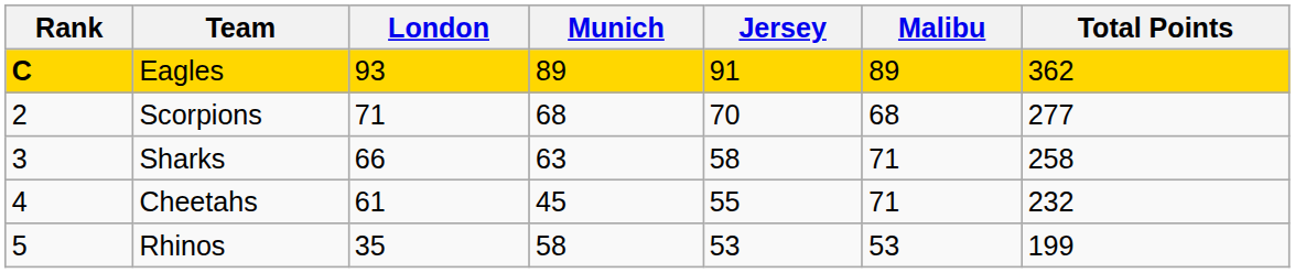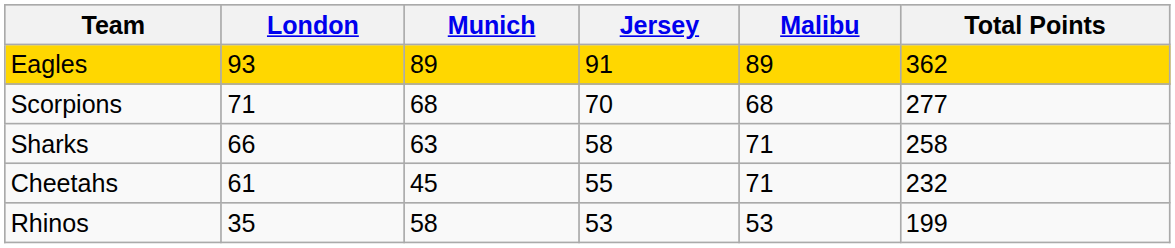 <table class="wikitable" style="text-align:left; font-size:95%; width:80%">
 <tr>
-<th>Rank</th>
 <th>Team</th>
 <th><a href='#'>London</a></th>
 <th><a href='#'>Munich</a></th>
 <th><a href='#'>Jersey</a></th>
 <th><a href='#'>Malibu</a></th>
 <th>Total Points</th>
 </tr>
 <tr>
-<td style="background:#FFD700"><strong>C</strong></td>
 <td style="text-align:left; background:#FFD700">Eagles</td>
 <td style="background:#FFD700">93</td>
 <td style="background:#FFD700">89</td>
 <td style="background:#FFD700">91</td>
 <td style="background:#FFD700">89</td>
 <td style="background:#FFD700">362</td>
 </tr>
 <tr>
-<td>2</td>
 <td style="text-align:left">Scorpions</td>
 <td>71</td>
 <td>68</td>
 <td>70</td>
 <td>68</td>
 <td>277</td>
 </tr>
 <tr>
-<td>3</td>
 <td style="text-align:left">Sharks</td>
 <td>66</td>
 <td>63</td>
 <td>58</td>
 <td>71</td>
 <td>258</td>
 </tr>
 <tr>
-<td>4</td>
 <td style="text-align:left">Cheetahs</td>
 <td>61</td>
 <td>45</td>
 <td>55</td>
 <td>71</td>
 <td>232</td>
 </tr>
 <tr>
-<td>5</td>
 <td style="text-align:left">Rhinos</td>
 <td>35</td>
 <td>58</td>
 <td>53</td>
 <td>53</td>
 <td>199</td>
 </tr>
 </table>
